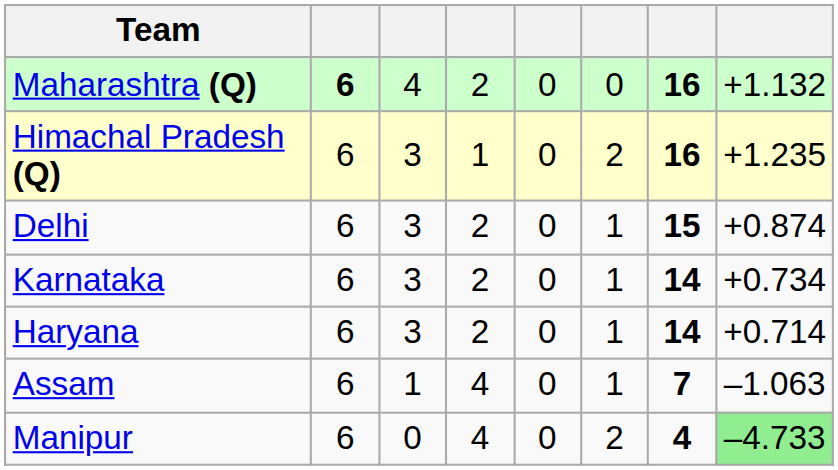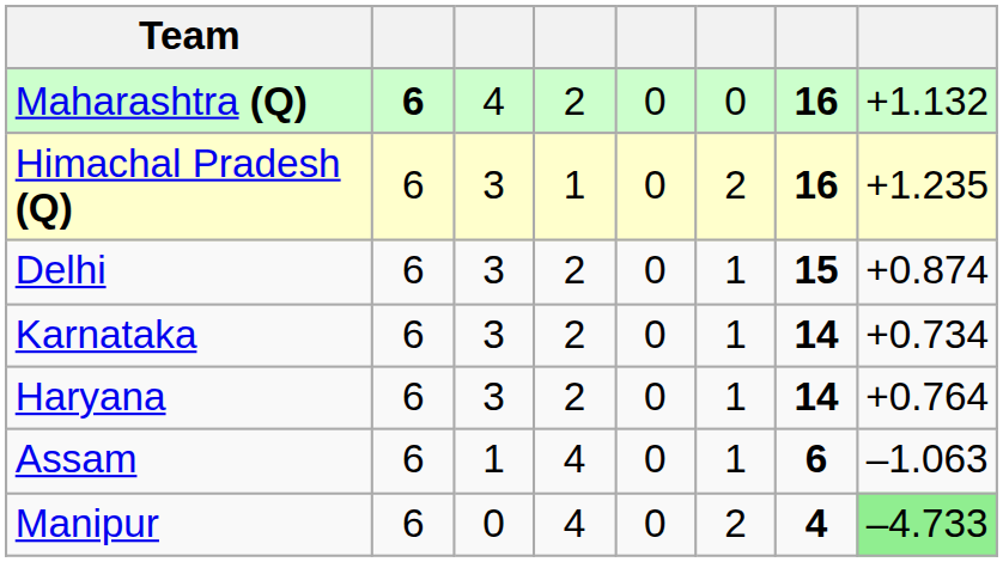 <table class="wikitable" style="text-align:center">
 <tr>
 <th style="width:140px;">Team</th>
 <th style="width:25px;"></th>
 <th style="width:25px;"></th>
 <th style="width:25px;"></th>
 <th style="width:25px;"></th>
 <th style="width:25px;"></th>
 <th style="width:25px;"></th>
 <th style="width:40px;"></th>
 </tr>
 <tr style="background:#cfc;">
 <td style="text-align:left"><a href='#'>Maharashtra</a> <strong>(Q)</strong></td>
 <td><strong>6</strong></td>
 <td>4</td>
 <td>2</td>
 <td>0</td>
 <td>0</td>
 <td><strong>16</strong></td>
 <td>+1.132</td>
 </tr>
 <tr style="background:#ffc;">
 <td style="text-align:left"><a href='#'>Himachal Pradesh</a> <strong>(Q)</strong></td>
 <td>6</td>
 <td>3</td>
 <td>1</td>
 <td>0</td>
 <td>2</td>
 <td><strong>16</strong></td>
 <td>+1.235</td>
 </tr>
 <tr>
 <td style="text-align:left"><a href='#'>Delhi</a></td>
 <td>6</td>
 <td>3</td>
 <td>2</td>
 <td>0</td>
 <td>1</td>
 <td><strong>15</strong></td>
 <td>+0.874</td>
 </tr>
 <tr>
 <td style="text-align:left"><a href='#'>Karnataka</a></td>
 <td>6</td>
 <td>3</td>
 <td>2</td>
 <td>0</td>
 <td>1</td>
 <td><strong>14</strong></td>
 <td>+0.734</td>
 </tr>
 <tr>
 <td style="text-align:left"><a href='#'>Haryana</a></td>
 <td>6</td>
 <td>3</td>
 <td>2</td>
 <td>0</td>
 <td>1</td>
 <td><strong>14</strong></td>
-<td>+0.714</td>
+<td>+0.764</td>
 </tr>
 <tr>
 <td style="text-align:left"><a href='#'>Assam</a></td>
 <td>6</td>
 <td>1</td>
 <td>4</td>
 <td>0</td>
 <td>1</td>
-<td><strong>7</strong></td>
+<td><strong>6</strong></td>
 <td>–1.063</td>
 </tr>
 <tr>
 <td style="text-align:left"><a href='#'>Manipur</a></td>
 <td>6</td>
 <td>0</td>
 <td>4</td>
 <td>0</td>
 <td>2</td>
 <td><strong>4</strong></td>
 <td style="background: lightgreen;">–4.733</td>
 </tr>
 </table>
